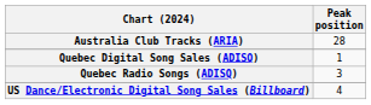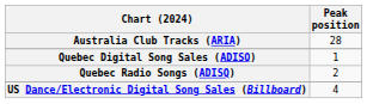 <table class="wikitable sortable plainrowheaders" style="text-align:center">
 <tr>
 <th scope="col">Chart (2024)</th>
 <th scope="col">Peak<br>position</th>
 </tr>
 <tr>
 <th scope="row">Australia Club Tracks (<a href='#'>ARIA</a>)</th>
 <td>28</td>
 </tr>
 <tr>
 </tr>
 <tr>
 <th scope="row">Quebec Digital Song Sales (<a href='#'>ADISQ</a>)</th>
 <td>1</td>
 </tr>
 <tr>
 <th scope="row">Quebec Radio Songs (<a href='#'>ADISQ</a>)</th>
-<td>3</td>
+<td>2</td>
 </tr>
 <tr>
 </tr>
 <tr>
 </tr>
 <tr>
 <th scope="row">US <a href='#'>Dance/Electronic Digital Song Sales</a> (<em><a href='#'>Billboard</a></em>)</th>
 <td>4</td>
 </tr>
 </table>
